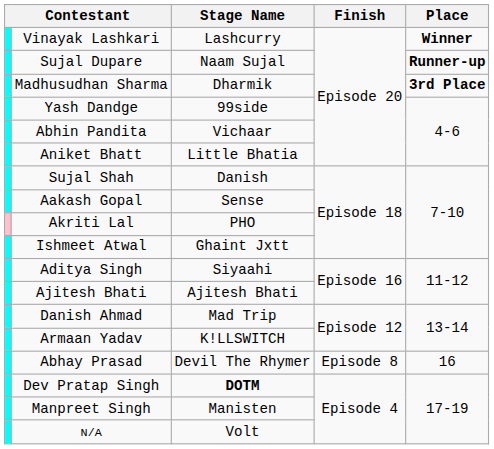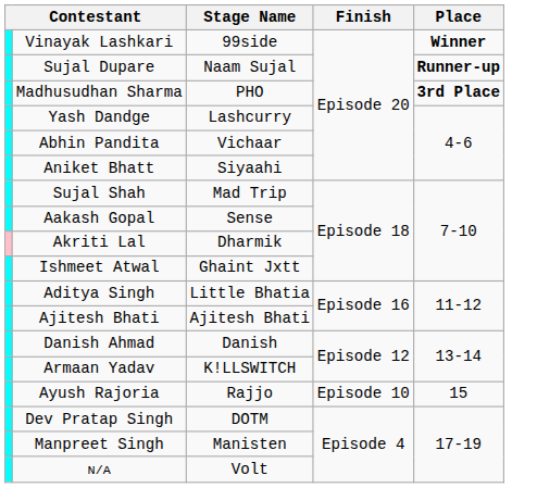 <table class="wikitable" style="text-align:center">
 <tr>
 <th colspan="2">Contestant</th>
 <th>Stage Name</th>
 <th>Finish</th>
 <th>Place</th>
 </tr>
 <tr>
 <td style="background:cyan;"></td>
 <td>Vinayak Lashkari</td>
-<td>Lashcurry</td>
+<td>99side</td>
 <td rowspan="6">Episode 20</td>
 <td><strong>Winner</strong></td>
 </tr>
 <tr 2>
 <td style="background:cyan;"></td>
 <td>Sujal Dupare</td>
 <td>Naam Sujal</td>
 <td><strong>Runner-up</strong></td>
 </tr>
 <tr 3>
 <td style="background:cyan;"></td>
 <td>Madhusudhan Sharma</td>
-<td>Dharmik</td>
+<td>PHO</td>
 <td><strong>3rd Place</strong></td>
 </tr>
 <tr 1>
 <td style="background:cyan;"></td>
 <td>Yash Dandge</td>
-<td>99side</td>
+<td>Lashcurry</td>
 <td rowspan="3">4-6</td>
 </tr>
 <tr>
 <td style="background:cyan;"></td>
 <td>Abhin Pandita</td>
 <td>Vichaar</td>
 </tr>
 <tr>
 <td style="background:cyan;"></td>
 <td>Aniket Bhatt</td>
-<td>Little Bhatia</td>
+<td>Siyaahi</td>
 </tr>
 <tr>
 <td style="background:cyan;"></td>
 <td>Sujal Shah</td>
-<td>Danish</td>
+<td>Mad Trip</td>
 <td rowspan="4">Episode 18</td>
 <td rowspan="4">7-10</td>
 </tr>
 <tr>
 <td style="background:cyan;"></td>
 <td>Aakash Gopal</td>
 <td>Sense</td>
 </tr>
 <tr>
 <td style="background:pink;"></td>
 <td>Akriti Lal</td>
-<td>PHO</td>
+<td>Dharmik</td>
 </tr>
 <tr>
 <td style="background:cyan;"></td>
 <td>Ishmeet Atwal</td>
 <td>Ghaint Jxtt</td>
 </tr>
 <tr>
 <td style="background:cyan;"></td>
 <td>Aditya Singh</td>
-<td>Siyaahi</td>
+<td>Little Bhatia</td>
 <td rowspan="2">Episode 16</td>
 <td rowspan="2">11-12</td>
 </tr>
 <tr>
 <td style="background:cyan;"></td>
 <td>Ajitesh Bhati</td>
 <td>Ajitesh Bhati</td>
 </tr>
 <tr>
 <td style="background:cyan;"></td>
 <td>Danish Ahmad</td>
-<td>Mad Trip</td>
+<td>Danish</td>
 <td rowspan="2">Episode 12</td>
 <td rowspan="2">13-14</td>
 </tr>
 <tr>
 <td style="background:cyan;"></td>
 <td>Armaan Yadav</td>
 <td>K!LLSWITCH</td>
 </tr>
 <tr>
 <td style="background:cyan;"></td>
-<td>Abhay Prasad</td>
-<td>Devil The Rhymer</td>
-<td>Episode 8</td>
-<td>16</td>
+<td>Ayush Rajoria</td>
+<td>Rajjo</td>
+<td>Episode 10</td>
+<td>15</td>
 </tr>
 <tr>
 <td style="background:cyan;"></td>
 <td>Dev Pratap Singh</td>
-<td><strong>DOTM</strong></td>
+<td>DOTM</td>
 <td rowspan="3">Episode 4</td>
 <td rowspan="3">17-19</td>
 </tr>
 <tr>
 <td style="background:cyan;"></td>
 <td>Manpreet Singh</td>
 <td>Manisten</td>
 </tr>
 <tr>
 <td style="background:cyan;"></td>
 <td><small>N/A</small></td>
 <td>Volt</td>
 </tr>
 </table>
